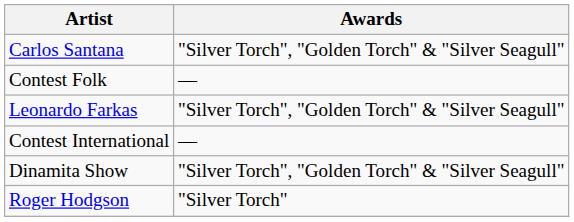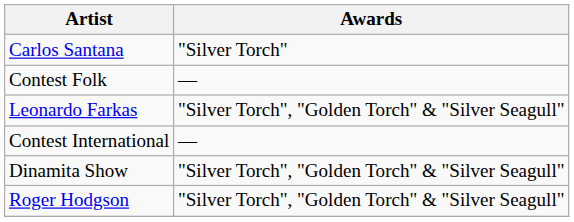 <table class="wikitable">
 <tr>
 <th>Artist</th>
 <th>Awards</th>
 </tr>
 <tr>
 <td><a href='#'>Carlos Santana</a></td>
-<td>"Silver Torch", "Golden Torch" & "Silver Seagull"</td>
+<td>"Silver Torch"</td>
 </tr>
 <tr>
 <td>Contest Folk</td>
 <td>—</td>
 </tr>
 <tr>
 <td><a href='#'>Leonardo Farkas</a></td>
 <td>"Silver Torch", "Golden Torch" & "Silver Seagull"</td>
 </tr>
 <tr>
 <td>Contest International</td>
 <td>—</td>
 </tr>
 <tr>
 <td>Dinamita Show</td>
 <td>"Silver Torch", "Golden Torch" & "Silver Seagull"</td>
 </tr>
 <tr>
 <td><a href='#'>Roger Hodgson</a></td>
-<td>"Silver Torch"</td>
+<td>"Silver Torch", "Golden Torch" & "Silver Seagull"</td>
 </tr>
 <tr>
 </tr>
 </table>
